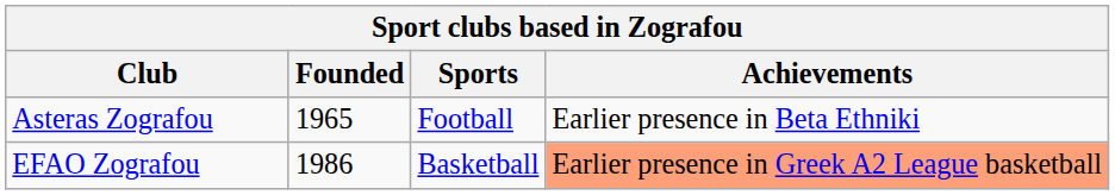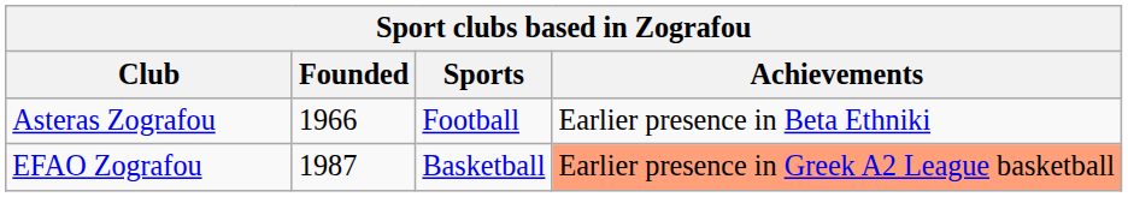 <table class="wikitable">
 <tr>
 <th colspan="4">Sport clubs based in Zografou</th>
 </tr>
 <tr>
 <th width="150">Club</th>
 <th>Founded</th>
 <th>Sports</th>
 <th>Achievements</th>
 </tr>
 <tr>
 <td><a href='#'>Asteras Zografou</a></td>
-<td>1965</td>
+<td>1966</td>
 <td><a href='#'>Football</a></td>
 <td>Earlier presence in <a href='#'>Beta Ethniki</a></td>
 </tr>
 <tr>
 <td><a href='#'>EFAO Zografou</a></td>
-<td>1986</td>
+<td>1987</td>
 <td><a href='#'>Basketball</a></td>
 <td style="background: lightsalmon;">Earlier presence in <a href='#'>Greek A2 League</a> basketball</td>
 </tr>
 </table>
